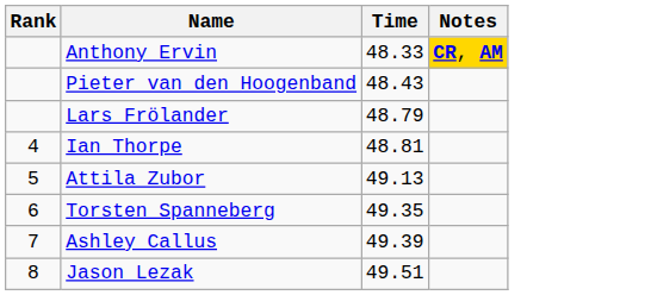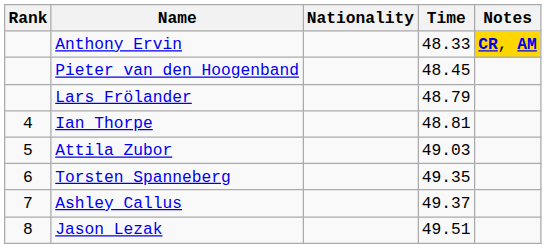 <table class="wikitable sortable" style="text-align:center">
 <tr>
 <th>Rank</th>
 <th>Name</th>
+<th>Nationality</th>
 <th>Time</th>
 <th>Notes</th>
 </tr>
 <tr>
 <td></td>
 <td align=left><a href='#'>Anthony Ervin</a></td>
+<td align=left></td>
 <td>48.33</td>
 <td style="background: gold;"><strong><a href='#'>CR</a></strong>, <strong><a href='#'>AM</a></strong></td>
 </tr>
 <tr>
 <td></td>
 <td align=left><a href='#'>Pieter van den Hoogenband</a></td>
-<td>48.43</td>
+<td align=left></td>
+<td>48.45</td>
 <td></td>
 </tr>
 <tr>
 <td></td>
 <td align=left><a href='#'>Lars Frölander</a></td>
+<td align=left></td>
 <td>48.79</td>
 <td></td>
 </tr>
 <tr>
 <td>4</td>
 <td align=left><a href='#'>Ian Thorpe</a></td>
+<td align=left></td>
 <td>48.81</td>
 <td></td>
 </tr>
 <tr>
 <td>5</td>
 <td align=left><a href='#'>Attila Zubor</a></td>
-<td>49.13</td>
+<td align=left></td>
+<td>49.03</td>
 <td></td>
 </tr>
 <tr>
 <td>6</td>
 <td align=left><a href='#'>Torsten Spanneberg</a></td>
+<td align=left></td>
 <td>49.35</td>
 <td></td>
 </tr>
 <tr>
 <td>7</td>
 <td align=left><a href='#'>Ashley Callus</a></td>
-<td>49.39</td>
+<td align=left></td>
+<td>49.37</td>
 <td></td>
 </tr>
 <tr>
 <td>8</td>
 <td align=left><a href='#'>Jason Lezak</a></td>
+<td align=left></td>
 <td>49.51</td>
 <td></td>
 </tr>
 </table>
